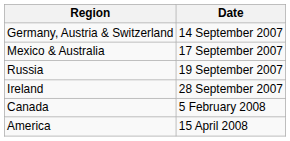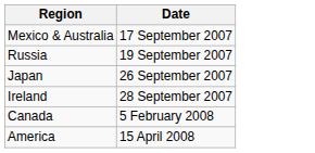 <table class="wikitable">
 <tr>
 <th>Region</th>
 <th>Date</th>
-</tr>
-<tr>
-<td>Germany, Austria & Switzerland</td>
-<td align="left">14 September 2007</td>
 </tr>
 <tr>
 <td>Mexico & Australia</td>
 <td align="left">17 September 2007</td>
 </tr>
 <tr>
 <td>Russia</td>
 <td align="left">19 September 2007</td>
+</tr>
+<tr>
+<td>Japan</td>
+<td align="left">26 September 2007</td>
 </tr>
 <tr>
 <td>Ireland</td>
 <td align="left">28 September 2007</td>
 </tr>
 <tr>
 <td>Canada</td>
 <td align="left">5 February 2008</td>
 </tr>
 <tr>
 <td>America</td>
 <td align="left">15 April 2008</td>
 </tr>
 </table>
